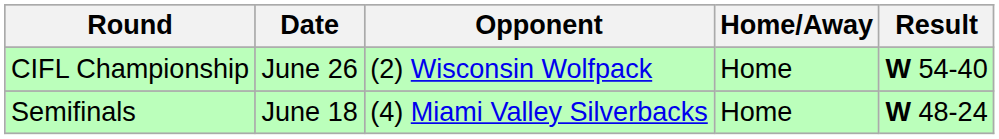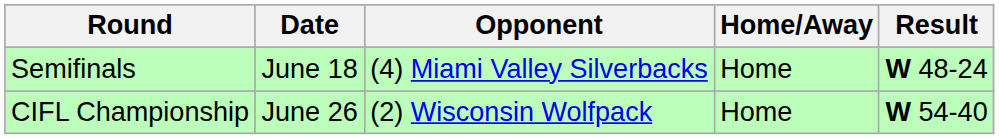 <table class="wikitable">
 <tr>
 <th>Round</th>
 <th>Date</th>
 <th>Opponent</th>
 <th>Home/Away</th>
 <th>Result</th>
 </tr>
 <tr bgcolor="#bbffbb">
+<td>Semifinals</td>
+<td>June 18</td>
+<td>(4) <a href='#'>Miami Valley Silverbacks</a></td>
+<td>Home</td>
+<td><strong>W</strong> 48-24</td>
+</tr>
+<tr bgcolor="#bbffbb">
 <td>CIFL Championship</td>
 <td>June 26</td>
 <td>(2) <a href='#'>Wisconsin Wolfpack</a></td>
 <td>Home</td>
 <td><strong>W</strong> 54-40</td>
 </tr>
-<tr bgcolor="#bbffbb">
-<td>Semifinals</td>
-<td>June 18</td>
-<td>(4) <a href='#'>Miami Valley Silverbacks</a></td>
-<td>Home</td>
-<td><strong>W</strong> 48-24</td>
-</tr>
 </table>
